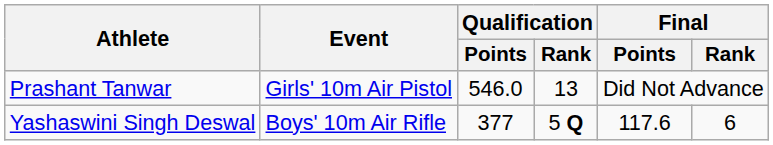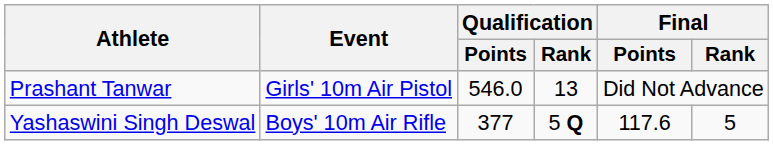 <table class="wikitable" style="font-size:90%;">
 <tr>
 <th rowspan=2>Athlete</th>
 <th rowspan=2>Event</th>
 <th colspan=2>Qualification</th>
 <th colspan=2>Final</th>
 </tr>
 <tr style="font-size:95%">
 <th>Points</th>
 <th>Rank</th>
 <th>Points</th>
 <th>Rank</th>
 </tr>
 <tr align=center>
 <td align=left><a href='#'>Prashant Tanwar</a></td>
 <td align=left><a href='#'>Girls' 10m Air Pistol</a></td>
 <td>546.0</td>
 <td>13</td>
 <td colspan=2>Did Not Advance</td>
 </tr>
 <tr align=center>
 <td align=left><a href='#'>Yashaswini Singh Deswal</a></td>
 <td align=left><a href='#'>Boys' 10m Air Rifle</a></td>
 <td>377</td>
 <td>5 <strong>Q</strong></td>
 <td>117.6</td>
-<td>6</td>
+<td>5</td>
 </tr>
 </table>
